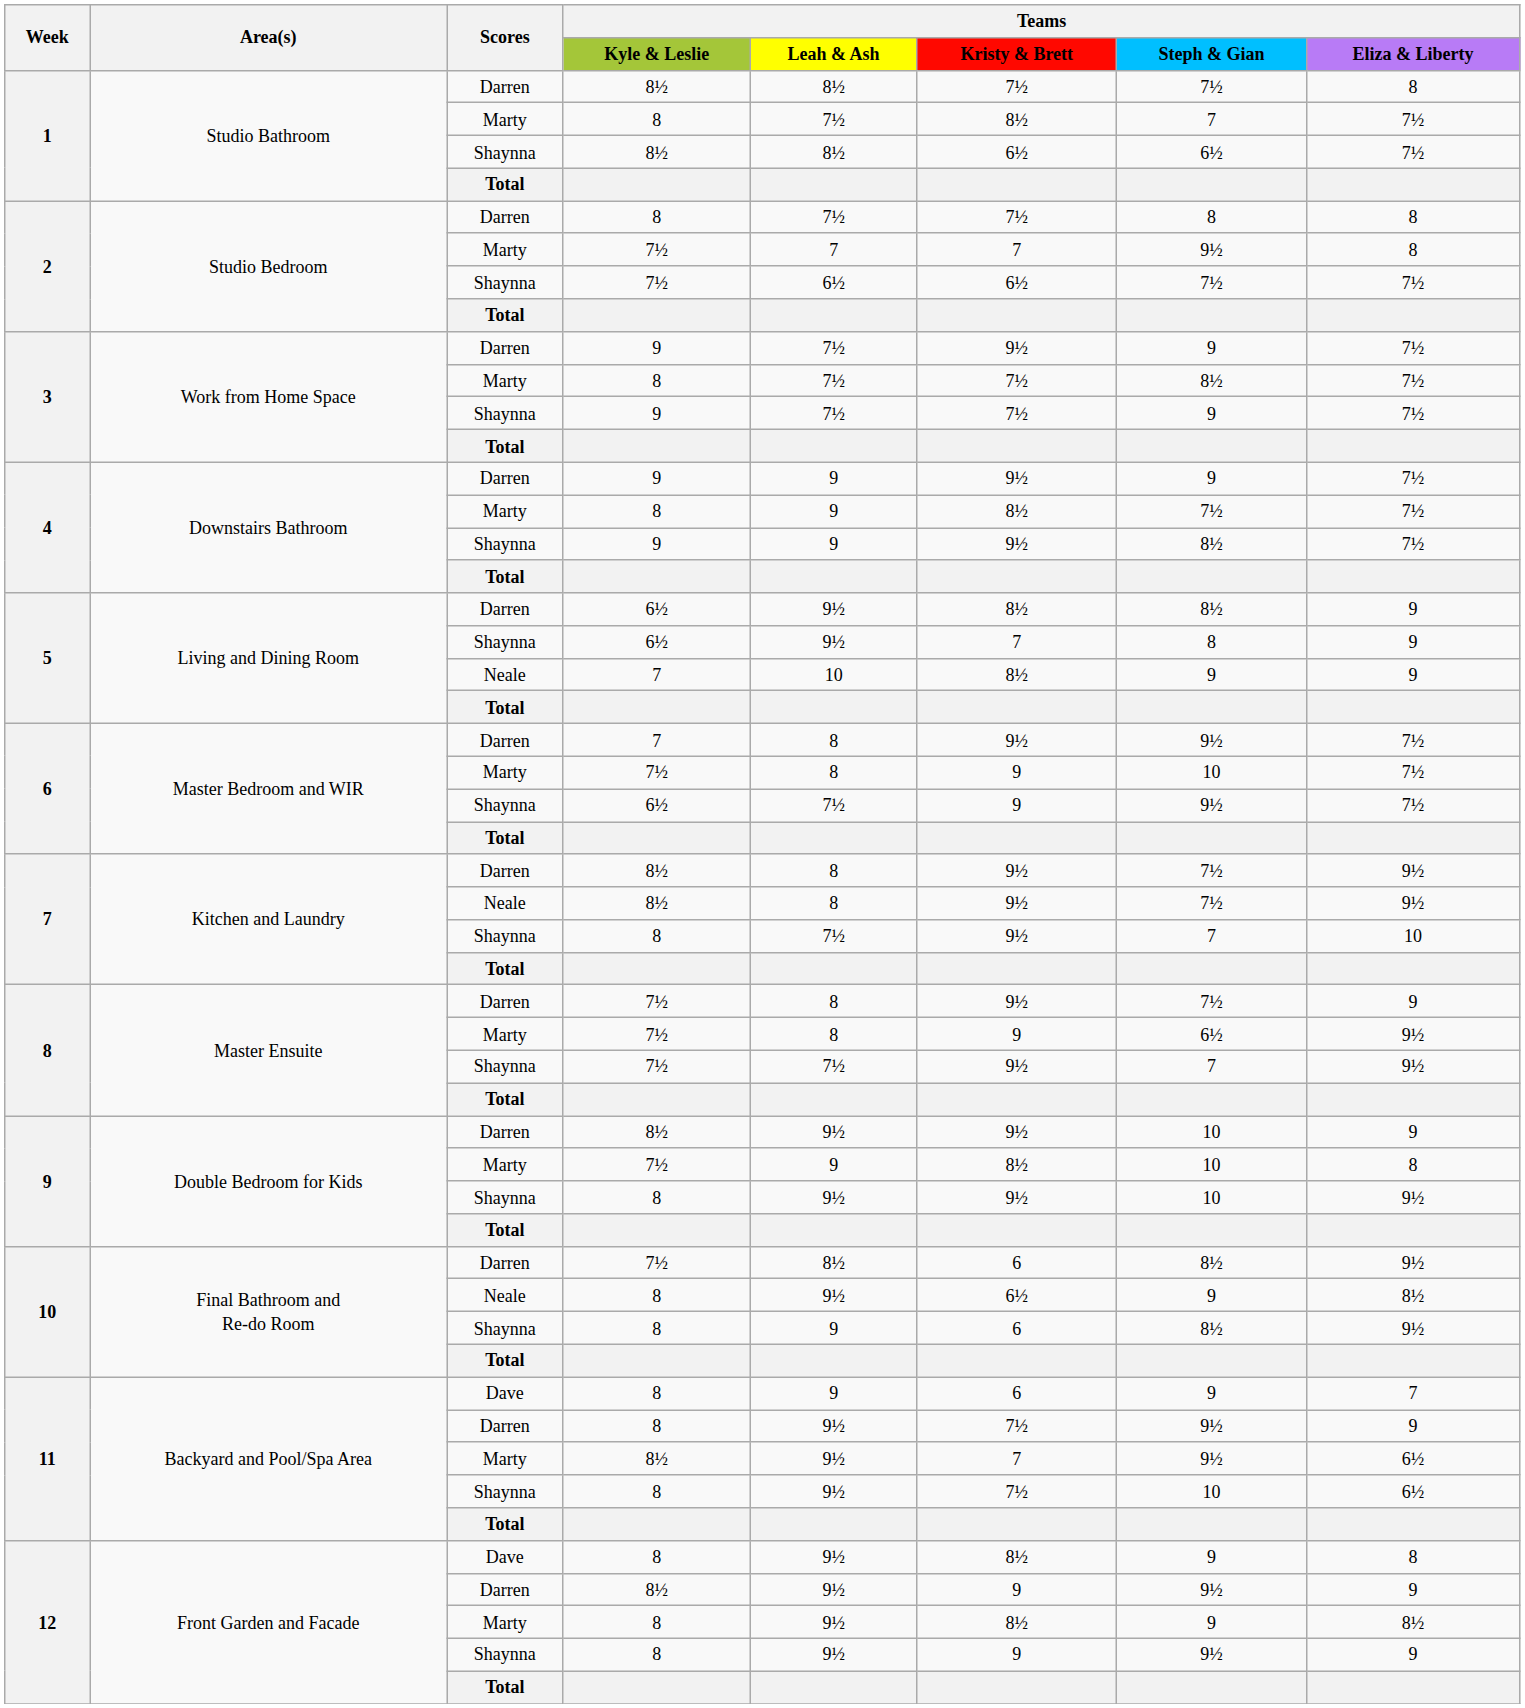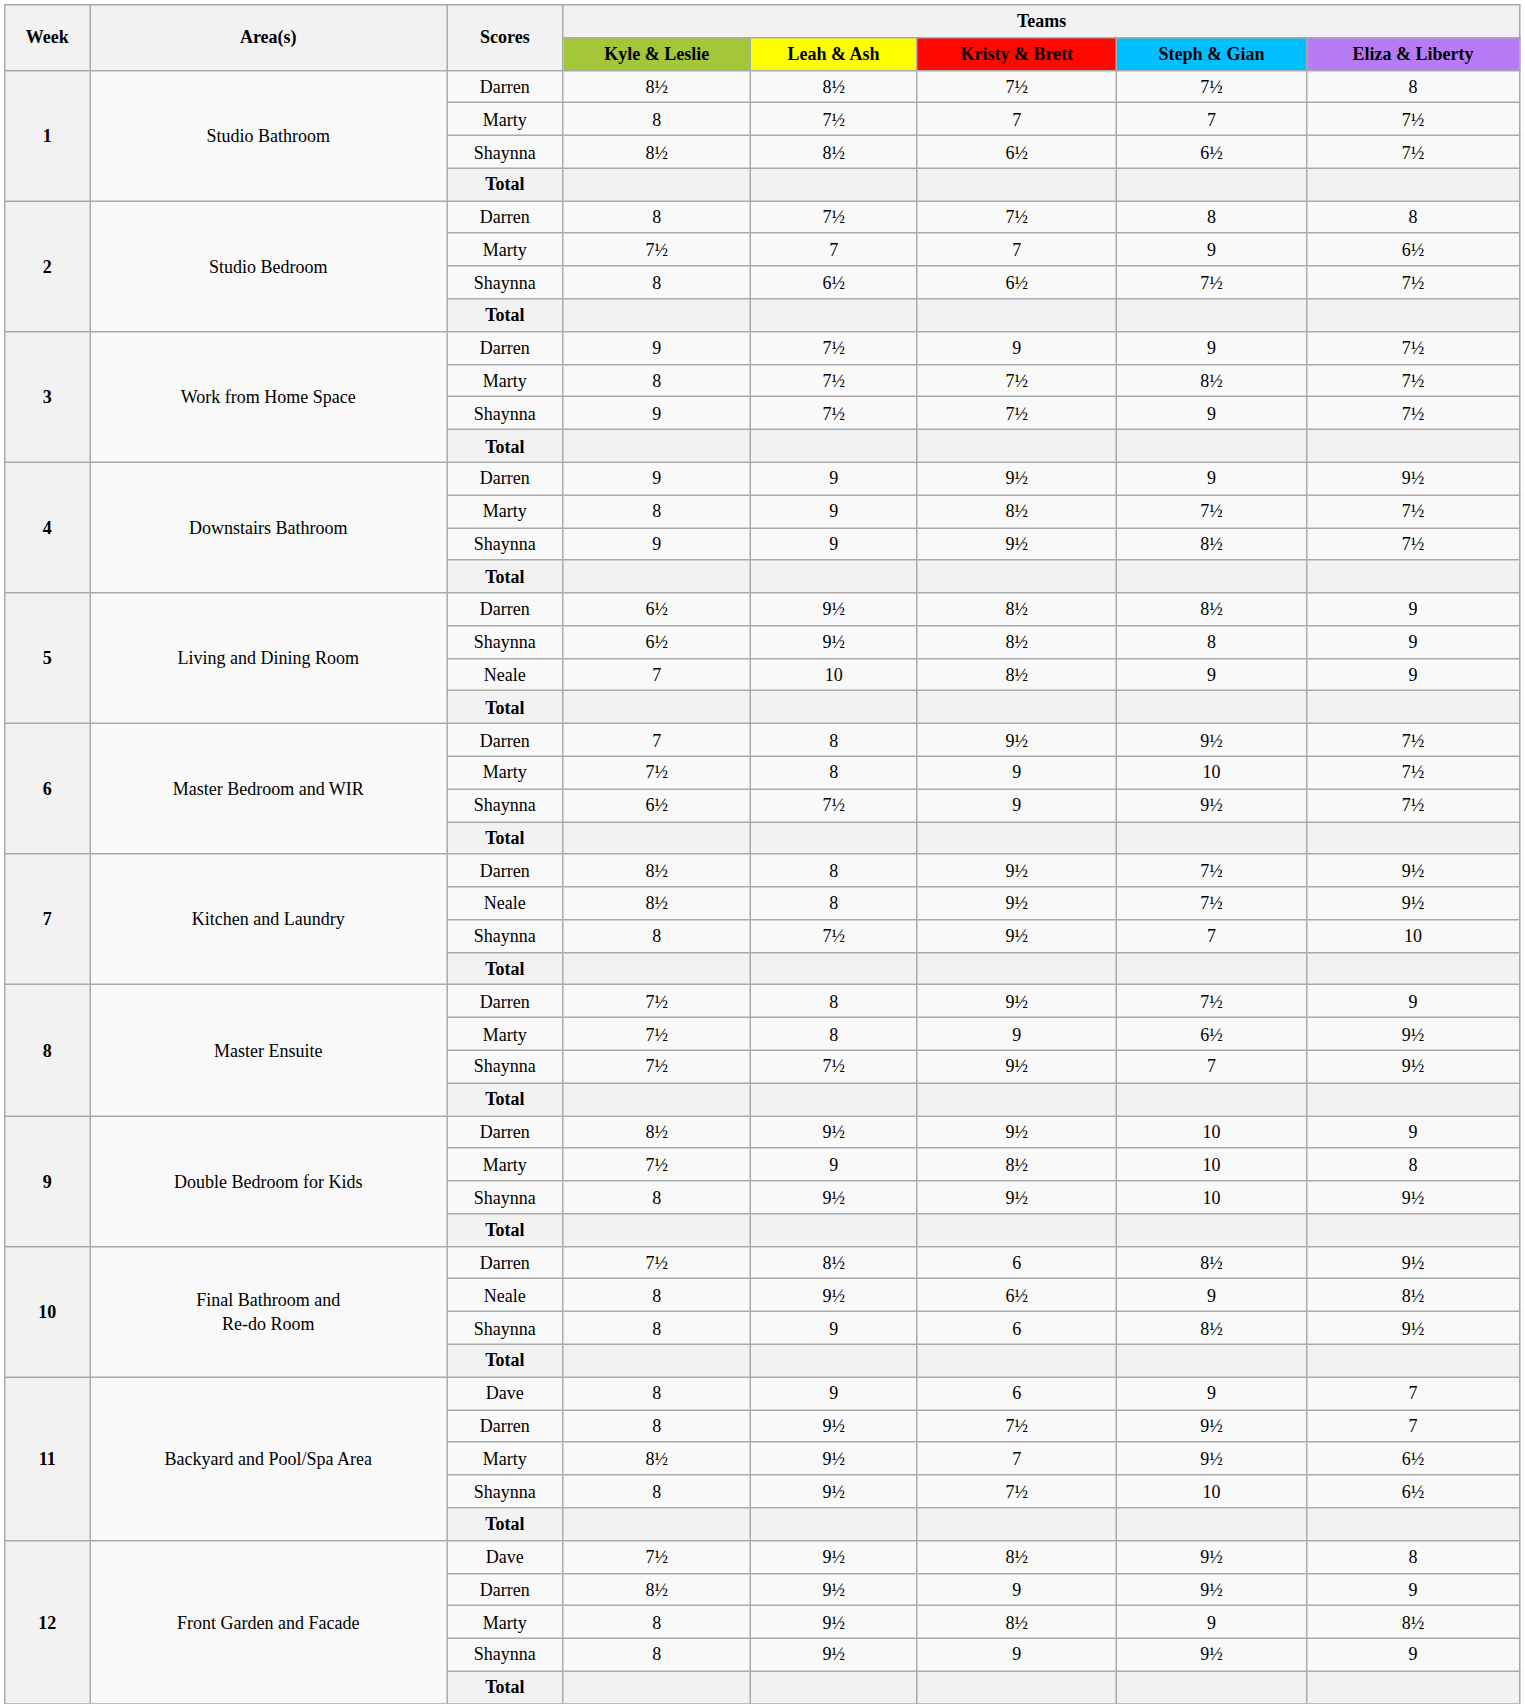 <table class="wikitable" style="text-align: center; font-size: 9pt; line-height:16px; width:80%">
 <tr>
 <th scope="col" rowspan="2">Week</th>
 <th scope="col" rowspan="2">Area(s)</th>
 <th scope="col" rowspan="2">Scores</th>
 <th scope="col" colspan="5">Teams</th>
 </tr>
 <tr>
 <th style="background:#A4C639; color:black;">Kyle & Leslie</th>
 <th style="background:yellow; color:black;">Leah & Ash</th>
 <th style="background:#FF0800; color:black;">Kristy & Brett</th>
 <th style="background:#00BFFF; color:black;">Steph & Gian</th>
 <th style="background:#B87BF6; color:black;">Eliza & Liberty</th>
 </tr>
 <tr>
 <th rowspan="4">1</th>
 <td rowspan="4">Studio Bathroom</td>
 <td>Darren</td>
 <td>8½</td>
 <td>8½</td>
 <td>7½</td>
 <td>7½</td>
 <td>8</td>
 </tr>
 <tr>
 <td>Marty</td>
 <td>8</td>
 <td>7½</td>
-<td>8½</td>
+<td>7</td>
 <td>7</td>
 <td>7½</td>
 </tr>
 <tr>
 <td>Shaynna</td>
 <td>8½</td>
 <td>8½</td>
 <td>6½</td>
 <td>6½</td>
 <td>7½</td>
 </tr>
 <tr>
 <th>Total</th>
 <th></th>
 <th></th>
 <th></th>
 <th></th>
 <th></th>
 </tr>
 <tr>
 <th rowspan="4">2</th>
 <td rowspan="4">Studio Bedroom</td>
 <td>Darren</td>
 <td>8</td>
 <td>7½</td>
 <td>7½</td>
 <td>8</td>
 <td>8</td>
 </tr>
 <tr>
 <td>Marty</td>
 <td>7½</td>
 <td>7</td>
 <td>7</td>
-<td>9½</td>
-<td>8</td>
+<td>9</td>
+<td>6½</td>
 </tr>
 <tr>
 <td>Shaynna</td>
-<td>7½</td>
+<td>8</td>
 <td>6½</td>
 <td>6½</td>
 <td>7½</td>
 <td>7½</td>
 </tr>
 <tr>
 <th>Total</th>
 <th></th>
 <th></th>
 <th></th>
 <th></th>
 <th></th>
 </tr>
 <tr>
 <th rowspan="4">3</th>
 <td rowspan="4">Work from Home Space</td>
 <td>Darren</td>
 <td>9</td>
 <td>7½</td>
-<td>9½</td>
+<td>9</td>
 <td>9</td>
 <td>7½</td>
 </tr>
 <tr>
 <td>Marty</td>
 <td>8</td>
 <td>7½</td>
 <td>7½</td>
 <td>8½</td>
 <td>7½</td>
 </tr>
 <tr>
 <td>Shaynna</td>
 <td>9</td>
 <td>7½</td>
 <td>7½</td>
 <td>9</td>
 <td>7½</td>
 </tr>
 <tr>
 <th>Total</th>
 <th></th>
 <th></th>
 <th></th>
 <th></th>
 <th></th>
 </tr>
 <tr>
 <th rowspan="4">4</th>
 <td rowspan="4">Downstairs Bathroom</td>
 <td>Darren</td>
 <td>9</td>
 <td>9</td>
 <td>9½</td>
 <td>9</td>
-<td>7½</td>
+<td>9½</td>
 </tr>
 <tr>
 <td>Marty</td>
 <td>8</td>
 <td>9</td>
 <td>8½</td>
 <td>7½</td>
 <td>7½</td>
 </tr>
 <tr>
 <td>Shaynna</td>
 <td>9</td>
 <td>9</td>
 <td>9½</td>
 <td>8½</td>
 <td>7½</td>
 </tr>
 <tr>
 <th>Total</th>
 <th></th>
 <th></th>
 <th></th>
 <th></th>
 <th></th>
 </tr>
 <tr>
 <th rowspan="4">5</th>
 <td rowspan="4">Living and Dining Room</td>
 <td>Darren</td>
 <td>6½</td>
 <td>9½</td>
 <td>8½</td>
 <td>8½</td>
 <td>9</td>
 </tr>
 <tr>
 <td>Shaynna</td>
 <td>6½</td>
 <td>9½</td>
-<td>7</td>
+<td>8½</td>
 <td>8</td>
 <td>9</td>
 </tr>
 <tr>
 <td>Neale</td>
 <td>7</td>
 <td>10</td>
 <td>8½</td>
 <td>9</td>
 <td>9</td>
 </tr>
 <tr>
 <th>Total</th>
 <th></th>
 <th></th>
 <th></th>
 <th></th>
 <th></th>
 </tr>
 <tr>
 <th rowspan="4">6</th>
 <td rowspan="4">Master Bedroom and WIR</td>
 <td>Darren</td>
 <td>7</td>
 <td>8</td>
 <td>9½</td>
 <td>9½</td>
 <td>7½</td>
 </tr>
 <tr>
 <td>Marty</td>
 <td>7½</td>
 <td>8</td>
 <td>9</td>
 <td>10</td>
 <td>7½</td>
 </tr>
 <tr>
 <td>Shaynna</td>
 <td>6½</td>
 <td>7½</td>
 <td>9</td>
 <td>9½</td>
 <td>7½</td>
 </tr>
 <tr>
 <th>Total</th>
 <th></th>
 <th></th>
 <th></th>
 <th></th>
 <th></th>
 </tr>
 <tr>
 <th rowspan="4">7</th>
 <td rowspan="4">Kitchen and Laundry</td>
 <td>Darren</td>
 <td>8½</td>
 <td>8</td>
 <td>9½</td>
 <td>7½</td>
 <td>9½</td>
 </tr>
 <tr>
 <td>Neale</td>
 <td>8½</td>
 <td>8</td>
 <td>9½</td>
 <td>7½</td>
 <td>9½</td>
 </tr>
 <tr>
 <td>Shaynna</td>
 <td>8</td>
 <td>7½</td>
 <td>9½</td>
 <td>7</td>
 <td>10</td>
 </tr>
 <tr>
 <th>Total</th>
 <th></th>
 <th></th>
 <th></th>
 <th></th>
 <th></th>
 </tr>
 <tr>
 <th rowspan="4">8</th>
 <td rowspan="4">Master Ensuite</td>
 <td>Darren</td>
 <td>7½</td>
 <td>8</td>
 <td>9½</td>
 <td>7½</td>
 <td>9</td>
 </tr>
 <tr>
 <td>Marty</td>
 <td>7½</td>
 <td>8</td>
 <td>9</td>
 <td>6½</td>
 <td>9½</td>
 </tr>
 <tr>
 <td>Shaynna</td>
 <td>7½</td>
 <td>7½</td>
 <td>9½</td>
 <td>7</td>
 <td>9½</td>
 </tr>
 <tr>
 <th>Total</th>
 <th></th>
 <th></th>
 <th></th>
 <th></th>
 <th></th>
 </tr>
 <tr>
 <th rowspan="4">9</th>
 <td rowspan="4">Double Bedroom for Kids</td>
 <td>Darren</td>
 <td>8½</td>
 <td>9½</td>
 <td>9½</td>
 <td>10</td>
 <td>9</td>
 </tr>
 <tr>
 <td>Marty</td>
 <td>7½</td>
 <td>9</td>
 <td>8½</td>
 <td>10</td>
 <td>8</td>
 </tr>
 <tr>
 <td>Shaynna</td>
 <td>8</td>
 <td>9½</td>
 <td>9½</td>
 <td>10</td>
 <td>9½</td>
 </tr>
 <tr>
 <th>Total</th>
 <th></th>
 <th></th>
 <th></th>
 <th></th>
 <th></th>
 </tr>
 <tr>
 <th rowspan="4">10</th>
 <td rowspan="4">Final Bathroom and<br>Re-do Room</td>
 <td>Darren</td>
 <td>7½</td>
 <td>8½</td>
 <td>6</td>
 <td>8½</td>
 <td>9½</td>
 </tr>
 <tr>
 <td>Neale</td>
 <td>8</td>
 <td>9½</td>
 <td>6½</td>
 <td>9</td>
 <td>8½</td>
 </tr>
 <tr>
 <td>Shaynna</td>
 <td>8</td>
 <td>9</td>
 <td>6</td>
 <td>8½</td>
 <td>9½</td>
 </tr>
 <tr>
 <th>Total</th>
 <th></th>
 <th></th>
 <th></th>
 <th></th>
 <th></th>
 </tr>
 <tr>
 <th rowspan="5">11</th>
 <td rowspan="5">Backyard and Pool/Spa Area</td>
 <td>Dave</td>
 <td>8</td>
 <td>9</td>
 <td>6</td>
 <td>9</td>
 <td>7</td>
 </tr>
 <tr>
 <td>Darren</td>
 <td>8</td>
 <td>9½</td>
 <td>7½</td>
 <td>9½</td>
-<td>9</td>
+<td>7</td>
 </tr>
 <tr>
 <td>Marty</td>
 <td>8½</td>
 <td>9½</td>
 <td>7</td>
 <td>9½</td>
 <td>6½</td>
 </tr>
 <tr>
 <td>Shaynna</td>
 <td>8</td>
 <td>9½</td>
 <td>7½</td>
 <td>10</td>
 <td>6½</td>
 </tr>
 <tr>
 <th>Total</th>
 <th></th>
 <th></th>
 <th></th>
 <th></th>
 <th></th>
 </tr>
 <tr>
 <th rowspan="5">12</th>
 <td rowspan="5">Front Garden and Facade</td>
 <td>Dave</td>
-<td>8</td>
+<td>7½</td>
 <td>9½</td>
 <td>8½</td>
-<td>9</td>
+<td>9½</td>
 <td>8</td>
 </tr>
 <tr>
 <td>Darren</td>
 <td>8½</td>
 <td>9½</td>
 <td>9</td>
 <td>9½</td>
 <td>9</td>
 </tr>
 <tr>
 <td>Marty</td>
 <td>8</td>
 <td>9½</td>
 <td>8½</td>
 <td>9</td>
 <td>8½</td>
 </tr>
 <tr>
 <td>Shaynna</td>
 <td>8</td>
 <td>9½</td>
 <td>9</td>
 <td>9½</td>
 <td>9</td>
 </tr>
 <tr>
 <th>Total</th>
 <th></th>
 <th></th>
 <th></th>
 <th></th>
 <th></th>
 </tr>
 <tr>
 </tr>
 </table>
